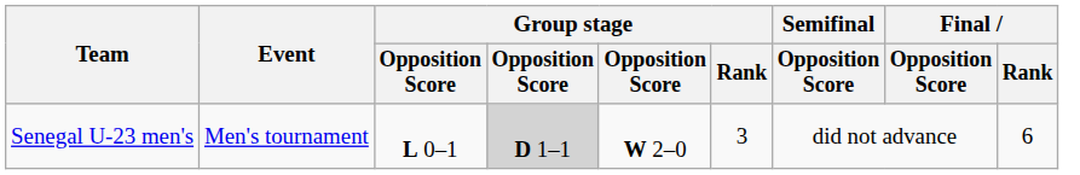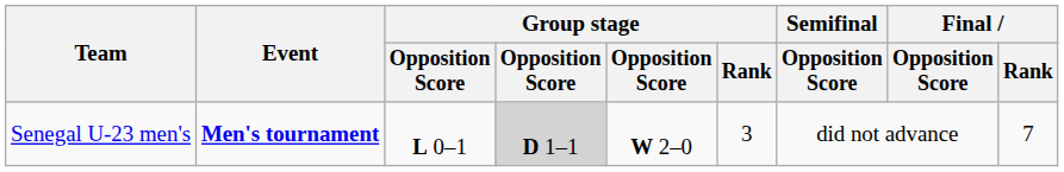 <table class="wikitable" style="text-align:center; font-size:90%">
 <tr>
 <th rowspan=2>Team</th>
 <th rowspan=2>Event</th>
 <th colspan=4>Group stage</th>
 <th>Semifinal</th>
 <th colspan=2>Final / </th>
 </tr>
 <tr style="font-size:95%">
 <th>Opposition<br>Score</th>
 <th>Opposition<br>Score</th>
 <th>Opposition<br>Score</th>
 <th>Rank</th>
 <th>Opposition<br>Score</th>
 <th>Opposition<br>Score</th>
 <th>Rank</th>
 </tr>
 <tr>
 <td align=left><a href='#'>Senegal U-23 men's</a></td>
-<td align=left><a href='#'>Men's tournament</a></td>
+<td align=left><strong><a href='#'>Men's tournament</a></strong></td>
 <td><br><strong>L</strong> 0–1</td>
 <td style="background: lightgrey;"><br><strong>D</strong> 1–1</td>
 <td><br><strong>W</strong> 2–0</td>
 <td>3</td>
 <td colspan=2>did not advance</td>
-<td>6</td>
+<td>7</td>
 </tr>
 </table>
